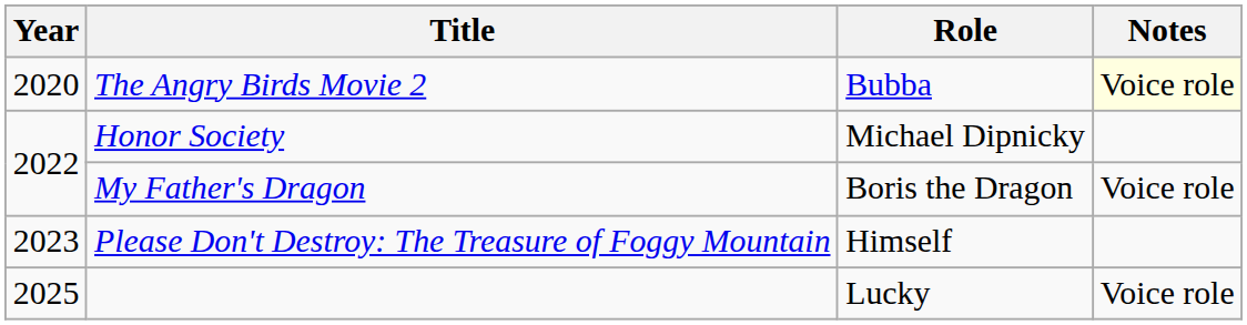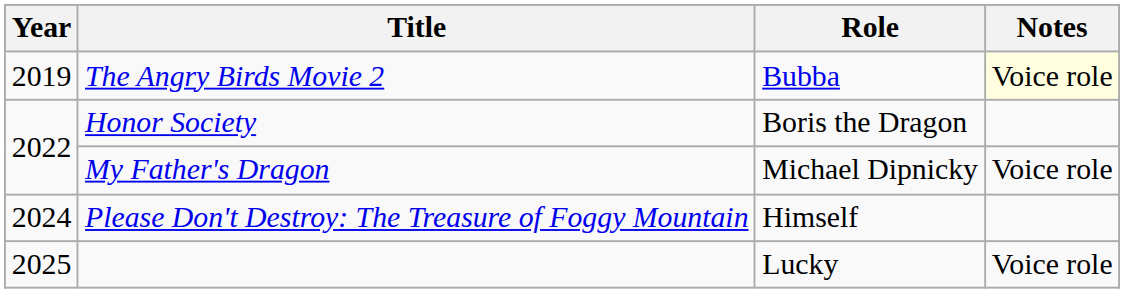 <table class="wikitable sortable">
 <tr>
 <th>Year</th>
 <th>Title</th>
 <th>Role</th>
 <th>Notes</th>
 </tr>
 <tr>
-<td>2020</td>
+<td>2019</td>
 <td><em><a href='#'>The Angry Birds Movie 2</a></em></td>
 <td><a href='#'>Bubba</a></td>
 <td style="background: lightyellow;">Voice role</td>
 </tr>
 <tr>
 <td rowspan="2">2022</td>
 <td><em><a href='#'>Honor Society</a></em></td>
-<td>Michael Dipnicky</td>
+<td>Boris the Dragon</td>
 <td></td>
 </tr>
 <tr>
 <td><em><a href='#'>My Father's Dragon</a></em></td>
-<td>Boris the Dragon</td>
+<td>Michael Dipnicky</td>
 <td>Voice role</td>
 </tr>
 <tr>
-<td>2023</td>
+<td>2024</td>
 <td><em><a href='#'>Please Don't Destroy: The Treasure of Foggy Mountain</a></em></td>
 <td>Himself</td>
 <td></td>
 </tr>
 <tr>
 <td>2025</td>
 <td></td>
 <td>Lucky</td>
 <td>Voice role</td>
 </tr>
 </table>
